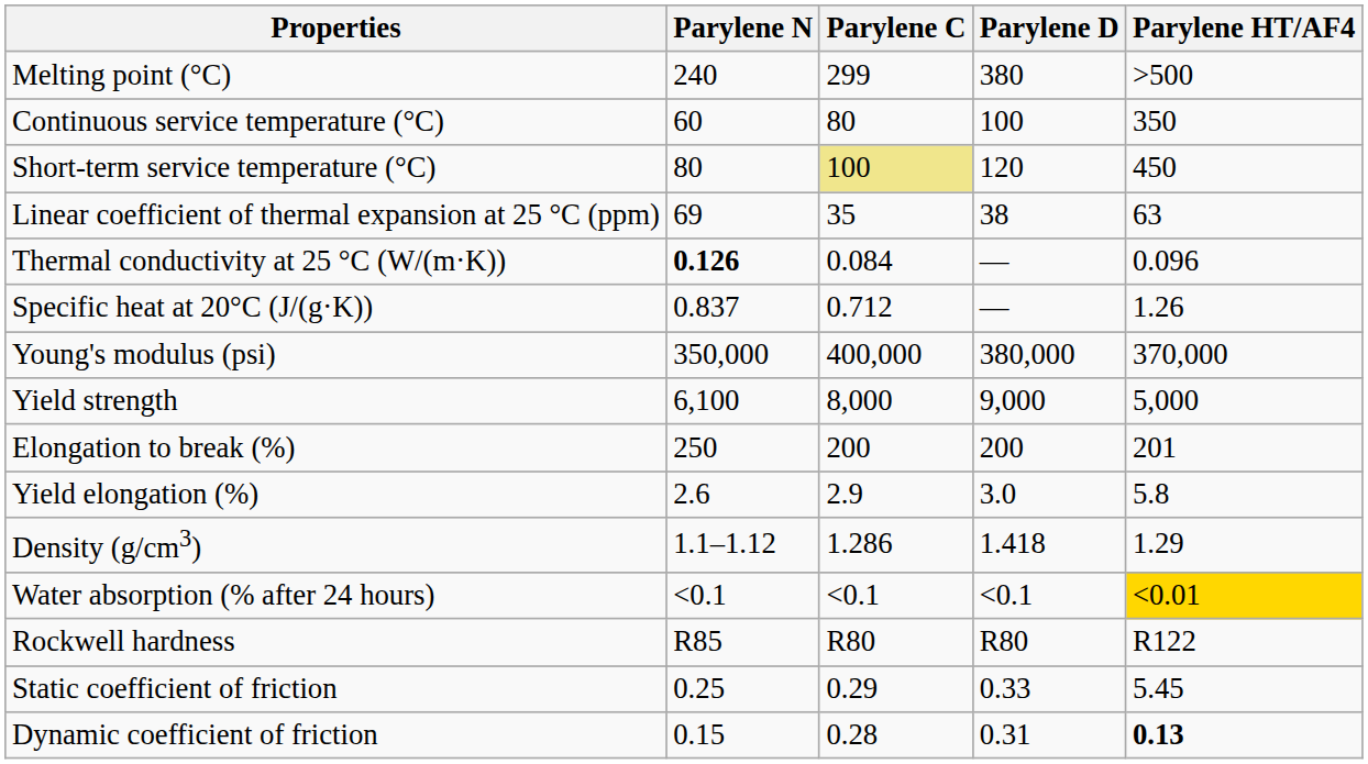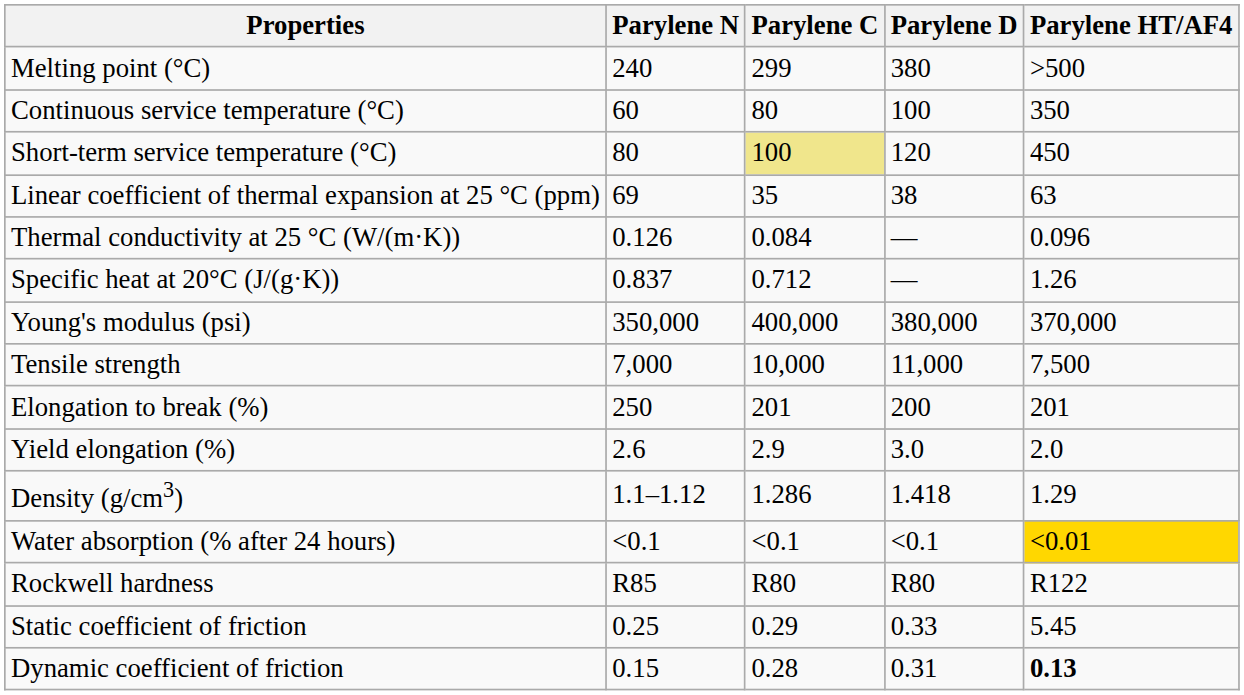 <table class="wikitable">
 <tr>
 <th>Properties</th>
 <th>Parylene N</th>
 <th>Parylene C</th>
 <th>Parylene D</th>
 <th>Parylene HT/AF4</th>
 </tr>
 <tr>
 <td>Melting point (°C)</td>
 <td>240</td>
 <td>299</td>
 <td>380</td>
 <td>>500</td>
 </tr>
 <tr>
 <td>Continuous service temperature (°C)</td>
 <td>60</td>
 <td>80</td>
 <td>100</td>
 <td>350</td>
 </tr>
 <tr>
 <td>Short-term service temperature (°C)</td>
 <td>80</td>
 <td style="background: khaki;">100</td>
 <td>120</td>
 <td>450</td>
 </tr>
 <tr>
 <td>Linear coefficient of thermal expansion at 25 °C (ppm)</td>
 <td>69</td>
 <td>35</td>
 <td>38</td>
 <td>63</td>
 </tr>
 <tr>
 <td>Thermal conductivity at 25 °C (W/(m·K))</td>
-<td><strong>0.126</strong></td>
+<td>0.126</td>
 <td>0.084</td>
 <td>—</td>
 <td>0.096</td>
 </tr>
 <tr>
 <td>Specific heat at 20°C (J/(g·K))</td>
 <td>0.837</td>
 <td>0.712</td>
 <td>—</td>
 <td>1.26</td>
 </tr>
 <tr>
 <td>Young's modulus (psi)</td>
 <td>350,000</td>
 <td>400,000</td>
 <td>380,000</td>
 <td>370,000</td>
 </tr>
 <tr>
-<td>Yield strength </td>
-<td>6,100</td>
-<td>8,000</td>
-<td>9,000</td>
-<td>5,000</td>
+<td>Tensile strength </td>
+<td>7,000</td>
+<td>10,000</td>
+<td>11,000</td>
+<td>7,500</td>
 </tr>
 <tr>
 <td>Elongation to break (%)</td>
 <td>250</td>
-<td>200</td>
+<td>201</td>
 <td>200</td>
 <td>201</td>
 </tr>
 <tr>
 <td>Yield elongation (%)</td>
 <td>2.6</td>
 <td>2.9</td>
 <td>3.0</td>
-<td>5.8</td>
+<td>2.0</td>
 </tr>
 <tr>
 <td>Density (g/cm<sup>3</sup>)</td>
 <td>1.1–1.12</td>
 <td>1.286</td>
 <td>1.418</td>
 <td>1.29</td>
 </tr>
 <tr>
 <td>Water absorption (% after 24 hours)</td>
 <td><0.1</td>
 <td><0.1</td>
 <td><0.1</td>
 <td style="background: gold;"><0.01</td>
 </tr>
 <tr>
 <td>Rockwell hardness</td>
 <td>R85</td>
 <td>R80</td>
 <td>R80</td>
 <td>R122</td>
 </tr>
 <tr>
 <td>Static coefficient of friction</td>
 <td>0.25</td>
 <td>0.29</td>
 <td>0.33</td>
 <td>5.45</td>
 </tr>
 <tr>
 <td>Dynamic coefficient of friction</td>
 <td>0.15</td>
 <td>0.28</td>
 <td>0.31</td>
 <td><strong>0.13</strong></td>
 </tr>
 </table>
